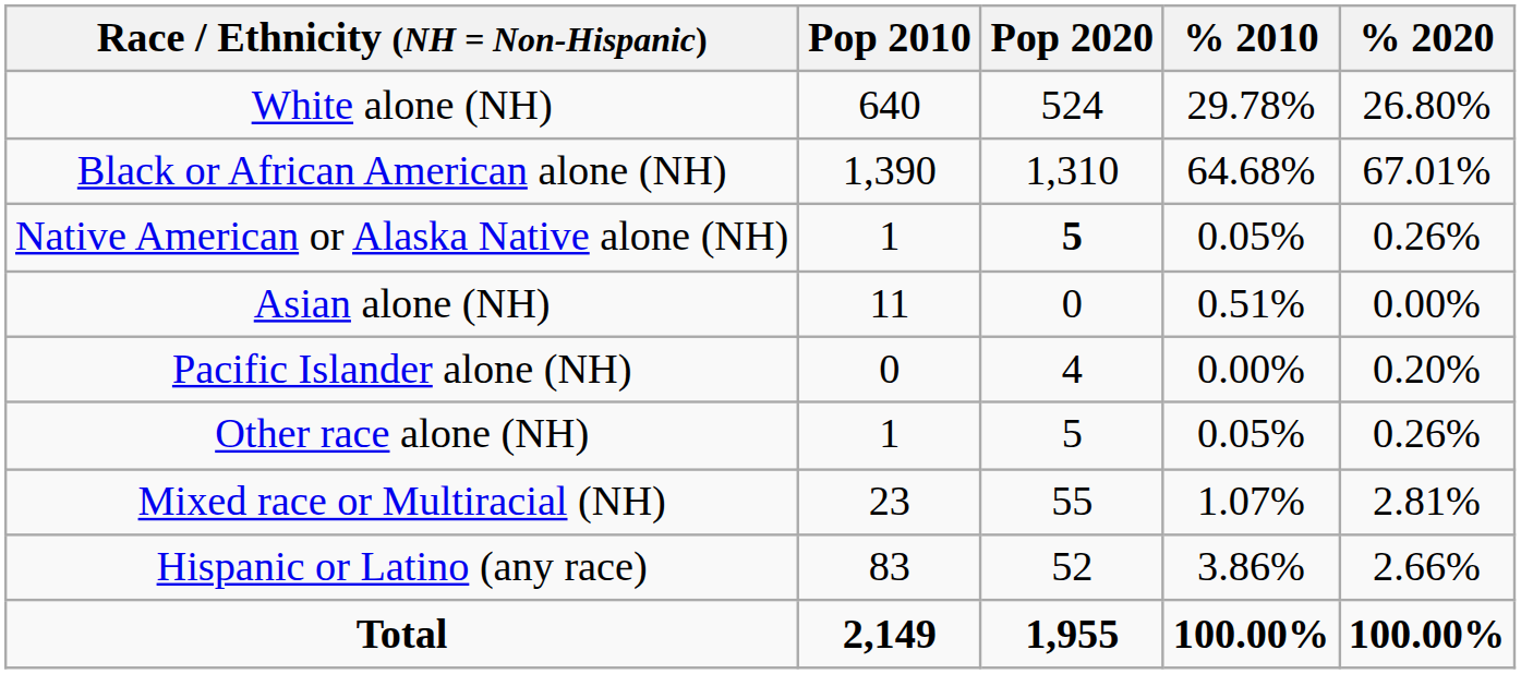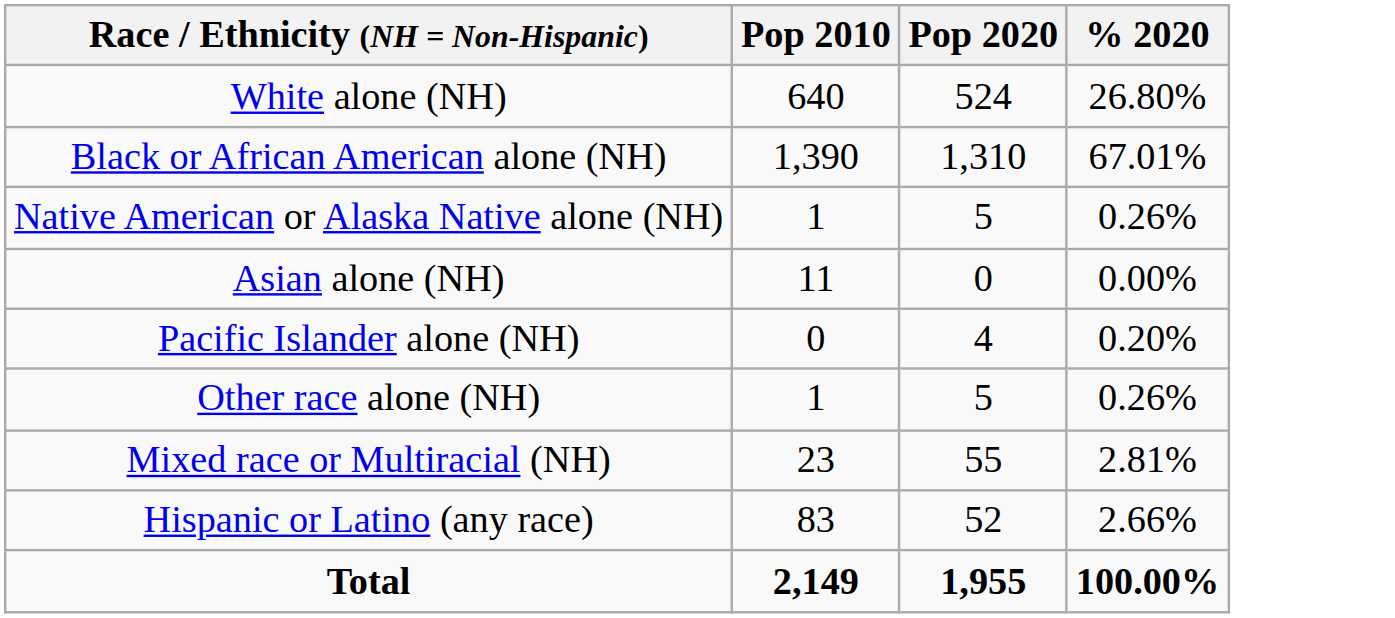 <table class="wikitable" style="text-align:center;">
 <tr>
 <th>Race / Ethnicity <small>(<em>NH = Non-Hispanic</em>)</small></th>
 <th>Pop 2010</th>
 <th>Pop 2020</th>
-<th>% 2010</th>
 <th>% 2020</th>
 </tr>
 <tr>
 <td><a href='#'>White</a> alone (NH)</td>
 <td>640</td>
 <td>524</td>
-<td>29.78%</td>
 <td>26.80%</td>
 </tr>
 <tr>
 <td><a href='#'>Black or African American</a> alone (NH)</td>
 <td>1,390</td>
 <td>1,310</td>
-<td>64.68%</td>
 <td>67.01%</td>
 </tr>
 <tr>
 <td><a href='#'>Native American</a> or <a href='#'>Alaska Native</a> alone (NH)</td>
 <td>1</td>
-<td><strong>5</strong></td>
-<td>0.05%</td>
+<td>5</td>
 <td>0.26%</td>
 </tr>
 <tr>
 <td><a href='#'>Asian</a> alone (NH)</td>
 <td>11</td>
 <td>0</td>
-<td>0.51%</td>
 <td>0.00%</td>
 </tr>
 <tr>
 <td><a href='#'>Pacific Islander</a> alone (NH)</td>
 <td>0</td>
 <td>4</td>
-<td>0.00%</td>
 <td>0.20%</td>
 </tr>
 <tr>
 <td><a href='#'>Other race</a> alone (NH)</td>
 <td>1</td>
 <td>5</td>
-<td>0.05%</td>
 <td>0.26%</td>
 </tr>
 <tr>
 <td><a href='#'>Mixed race or Multiracial</a> (NH)</td>
 <td>23</td>
 <td>55</td>
-<td>1.07%</td>
 <td>2.81%</td>
 </tr>
 <tr>
 <td><a href='#'>Hispanic or Latino</a> (any race)</td>
 <td>83</td>
 <td>52</td>
-<td>3.86%</td>
 <td>2.66%</td>
 </tr>
 <tr>
 <td><strong>Total</strong></td>
 <td><strong>2,149</strong></td>
 <td><strong>1,955</strong></td>
 <td><strong>100.00%</strong></td>
-<td><strong>100.00%</strong></td>
 </tr>
 </table>
